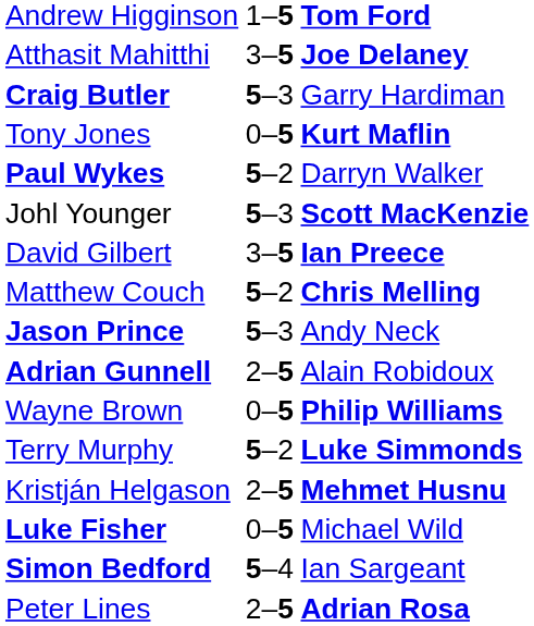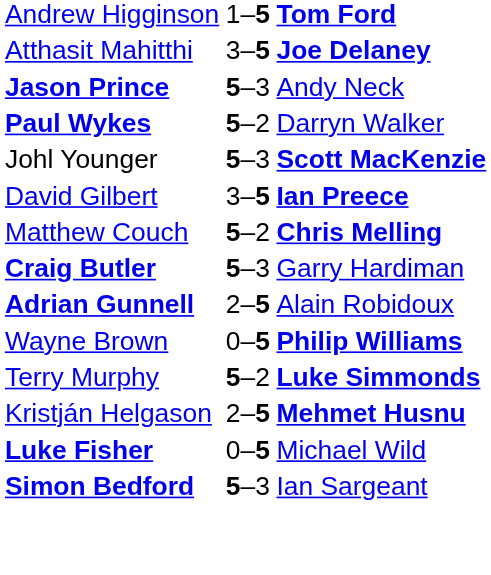 <table>
 <tr>
 <td> <a href='#'>Andrew Higginson</a></td>
 <td align="center">1–<strong>5</strong></td>
 <td> <strong><a href='#'>Tom Ford</a></strong></td>
 </tr>
 <tr>
 <td> <a href='#'>Atthasit Mahitthi</a></td>
 <td align="center">3–<strong>5</strong></td>
 <td> <strong><a href='#'>Joe Delaney</a></strong></td>
 </tr>
 <tr>
-<td> <strong><a href='#'>Craig Butler</a></strong></td>
+<td> <strong><a href='#'>Jason Prince</a></strong></td>
 <td align="center"><strong>5</strong>–3</td>
-<td> <a href='#'>Garry Hardiman</a></td>
-</tr>
-<tr>
-<td> <a href='#'>Tony Jones</a></td>
-<td align="center">0–<strong>5</strong></td>
-<td> <strong><a href='#'>Kurt Maflin</a></strong></td>
+<td> <a href='#'>Andy Neck</a></td>
 </tr>
 <tr>
 <td> <strong><a href='#'>Paul Wykes</a></strong></td>
 <td align="center"><strong>5</strong>–2</td>
 <td> <a href='#'>Darryn Walker</a></td>
 </tr>
 <tr>
 <td> Johl Younger</td>
 <td align="center"><strong>5</strong>–3</td>
 <td> <strong><a href='#'>Scott MacKenzie</a></strong></td>
 </tr>
 <tr>
 <td> <a href='#'>David Gilbert</a></td>
 <td align="center">3–<strong>5</strong></td>
 <td> <strong><a href='#'>Ian Preece</a></strong></td>
 </tr>
 <tr>
 <td> <a href='#'>Matthew Couch</a></td>
 <td align="center"><strong>5</strong>–2</td>
 <td> <strong><a href='#'>Chris Melling</a></strong></td>
 </tr>
 <tr>
-<td> <strong><a href='#'>Jason Prince</a></strong></td>
+<td> <strong><a href='#'>Craig Butler</a></strong></td>
 <td align="center"><strong>5</strong>–3</td>
-<td> <a href='#'>Andy Neck</a></td>
+<td> <a href='#'>Garry Hardiman</a></td>
 </tr>
 <tr>
 <td> <strong><a href='#'>Adrian Gunnell</a></strong></td>
 <td align="center">2–<strong>5</strong></td>
 <td> <a href='#'>Alain Robidoux</a></td>
 </tr>
 <tr>
 <td> <a href='#'>Wayne Brown</a></td>
 <td align="center">0–<strong>5</strong></td>
 <td> <strong><a href='#'>Philip Williams</a></strong></td>
 </tr>
 <tr>
 <td> <a href='#'>Terry Murphy</a></td>
 <td align="center"><strong>5</strong>–2</td>
 <td> <strong><a href='#'>Luke Simmonds</a></strong></td>
 </tr>
 <tr>
 <td> <a href='#'>Kristján Helgason</a></td>
 <td align="center">2–<strong>5</strong></td>
 <td> <strong><a href='#'>Mehmet Husnu</a></strong></td>
 </tr>
 <tr>
 <td> <strong><a href='#'>Luke Fisher</a></strong></td>
 <td align="center">0–<strong>5</strong></td>
 <td> <a href='#'>Michael Wild</a></td>
 </tr>
 <tr>
 <td> <strong><a href='#'>Simon Bedford</a></strong></td>
-<td align="center"><strong>5</strong>–4</td>
+<td align="center"><strong>5</strong>–3</td>
 <td> <a href='#'>Ian Sargeant</a></td>
 </tr>
-<tr>
-<td> <a href='#'>Peter Lines</a></td>
-<td align="center">2–<strong>5</strong></td>
-<td> <strong><a href='#'>Adrian Rosa</a></strong></td>
-</tr>
 </table>
